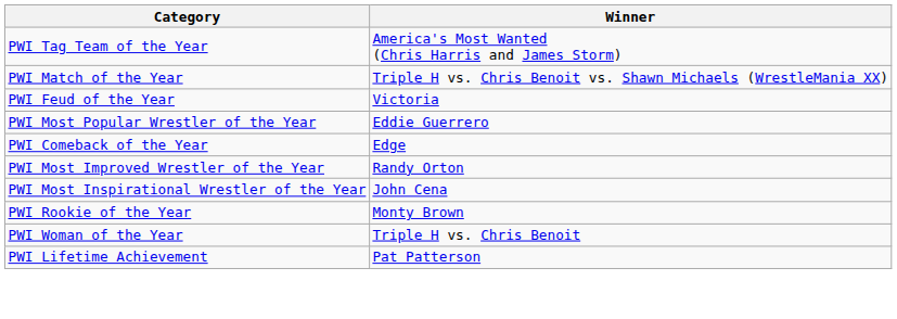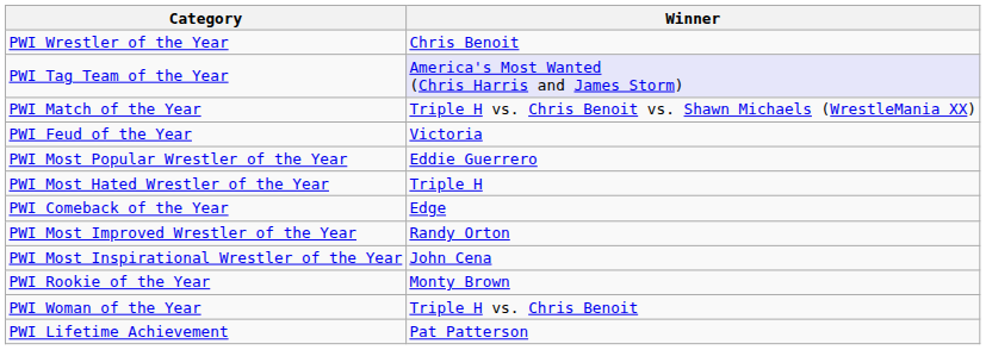 <table class="wikitable">
 <tr>
 <th>Category</th>
 <th>Winner</th>
 </tr>
 <tr>
+<td><a href='#'>PWI Wrestler of the Year</a></td>
+<td><a href='#'>Chris Benoit</a></td>
+</tr>
+<tr>
 <td><a href='#'>PWI Tag Team of the Year</a></td>
-<td><a href='#'>America's Most Wanted</a><br>(<a href='#'>Chris Harris</a> and <a href='#'>James Storm</a>)</td>
+<td style="background: lavender;"><a href='#'>America's Most Wanted</a><br>(<a href='#'>Chris Harris</a> and <a href='#'>James Storm</a>)</td>
 </tr>
 <tr>
 <td><a href='#'>PWI Match of the Year</a></td>
 <td><a href='#'>Triple H</a> vs. <a href='#'>Chris Benoit</a> vs. <a href='#'>Shawn Michaels</a> (<a href='#'>WrestleMania XX</a>)</td>
 </tr>
 <tr>
 <td><a href='#'>PWI Feud of the Year</a></td>
 <td><a href='#'>Victoria</a></td>
 </tr>
 <tr>
 <td><a href='#'>PWI Most Popular Wrestler of the Year</a></td>
 <td><a href='#'>Eddie Guerrero</a></td>
+</tr>
+<tr>
+<td><a href='#'>PWI Most Hated Wrestler of the Year</a></td>
+<td><a href='#'>Triple H</a></td>
 </tr>
 <tr>
 <td><a href='#'>PWI Comeback of the Year</a></td>
 <td><a href='#'>Edge</a></td>
 </tr>
 <tr>
 <td><a href='#'>PWI Most Improved Wrestler of the Year</a></td>
 <td><a href='#'>Randy Orton</a></td>
 </tr>
 <tr>
 <td><a href='#'>PWI Most Inspirational Wrestler of the Year</a></td>
 <td><a href='#'>John Cena</a></td>
 </tr>
 <tr>
 <td><a href='#'>PWI Rookie of the Year</a></td>
 <td><a href='#'>Monty Brown</a></td>
 </tr>
 <tr>
 <td><a href='#'>PWI Woman of the Year</a></td>
 <td><a href='#'>Triple H</a> vs. <a href='#'>Chris Benoit</a></td>
 </tr>
 <tr>
 <td><a href='#'>PWI Lifetime Achievement</a></td>
 <td><a href='#'>Pat Patterson</a></td>
 </tr>
 </table>
